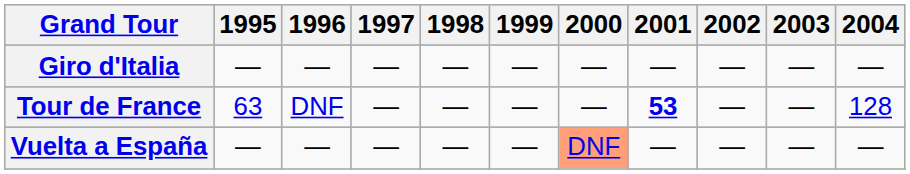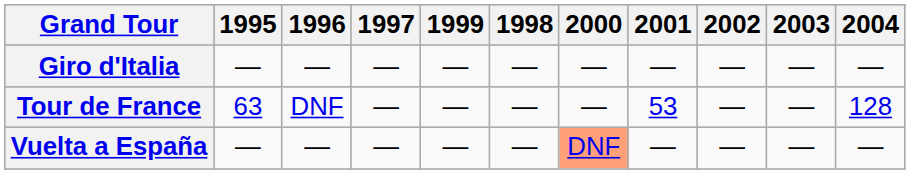 <table class="wikitable plainrowheaders">
 <tr>
 <th scope="col"><a href='#'>Grand Tour</a></th>
 <th scope="col">1995</th>
 <th scope="col">1996</th>
 <th scope="col">1997</th>
+<th scope="col">1999</th>
 <th scope="col">1998</th>
-<th scope="col">1999</th>
 <th scope="col">2000</th>
 <th scope="col">2001</th>
 <th scope="col">2002</th>
 <th scope="col">2003</th>
 <th scope="col">2004</th>
 </tr>
 <tr style="text-align:center;">
 <th scope="row"> <a href='#'>Giro d'Italia</a></th>
 <td>—</td>
 <td>—</td>
 <td>—</td>
 <td>—</td>
 <td>—</td>
 <td>—</td>
 <td>—</td>
 <td>—</td>
 <td>—</td>
 <td>—</td>
 </tr>
 <tr style="text-align:center;">
 <th scope="row"> <a href='#'>Tour de France</a></th>
 <td><a href='#'>63</a></td>
 <td><a href='#'>DNF</a></td>
 <td>—</td>
 <td>—</td>
 <td>—</td>
 <td>—</td>
-<td><strong><a href='#'>53</a></strong></td>
+<td><a href='#'>53</a></td>
 <td>—</td>
 <td>—</td>
 <td><a href='#'>128</a></td>
 </tr>
 <tr style="text-align:center;">
 <th scope="row"> <a href='#'>Vuelta a España</a></th>
 <td>—</td>
 <td>—</td>
 <td>—</td>
 <td>—</td>
 <td>—</td>
 <td style="background: lightsalmon;"><a href='#'>DNF</a></td>
 <td>—</td>
 <td>—</td>
 <td>—</td>
 <td>—</td>
 </tr>
 </table>
